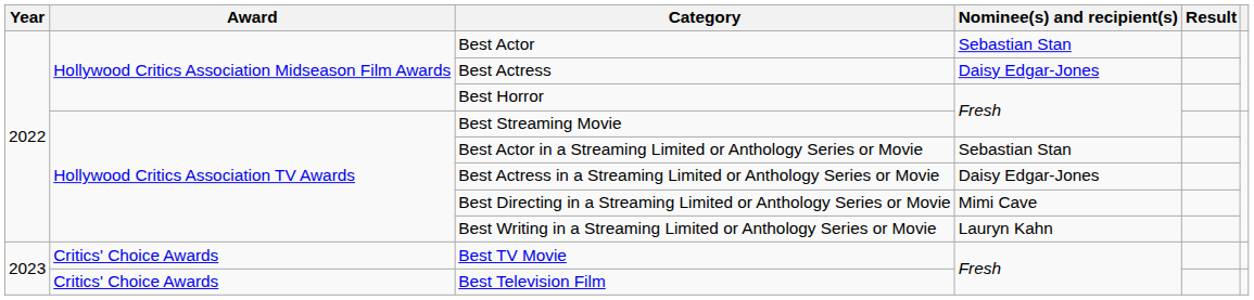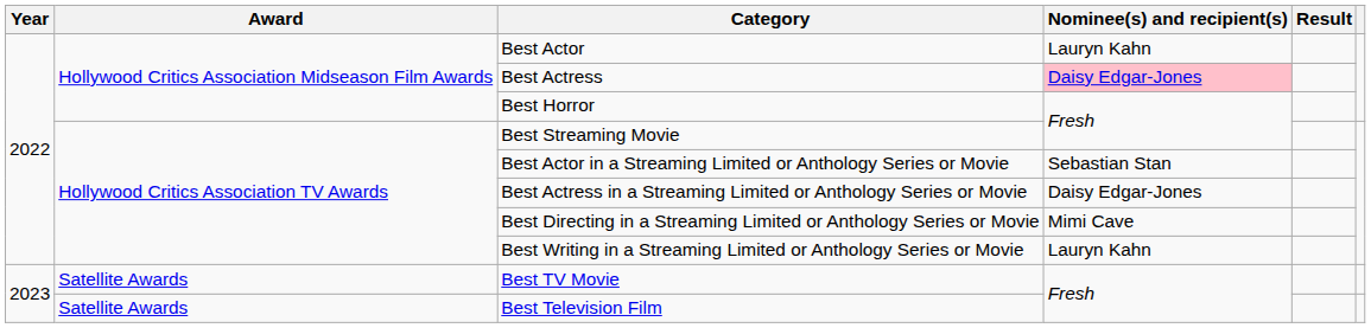 <table class="wikitable plainrowheaders">
 <tr>
 <th>Year</th>
 <th>Award</th>
 <th>Category</th>
 <th>Nominee(s) and recipient(s)</th>
 <th>Result</th>
 <th></th>
 </tr>
 <tr>
 <td rowspan="8">2022</td>
 <td rowspan="3"><a href='#'>Hollywood Critics Association Midseason Film Awards</a></td>
 <td>Best Actor</td>
-<td><a href='#'>Sebastian Stan</a></td>
+<td>Lauryn Kahn</td>
 <td></td>
 <td rowspan="3" align="center"></td>
 </tr>
 <tr>
 <td>Best Actress</td>
-<td><a href='#'>Daisy Edgar-Jones</a></td>
+<td style="background: pink;"><a href='#'>Daisy Edgar-Jones</a></td>
 <td></td>
 </tr>
 <tr>
 <td>Best Horror</td>
 <td rowspan="2"><em>Fresh</em></td>
 <td></td>
 </tr>
 <tr>
 <td rowspan="5"><a href='#'>Hollywood Critics Association TV Awards</a></td>
 <td>Best Streaming Movie</td>
 <td></td>
 <td rowspan="5" align="center"></td>
 </tr>
 <tr>
 <td>Best Actor in a Streaming Limited or Anthology Series or Movie</td>
 <td>Sebastian Stan</td>
 <td></td>
 </tr>
 <tr>
 <td>Best Actress in a Streaming Limited or Anthology Series or Movie</td>
 <td>Daisy Edgar-Jones</td>
 <td></td>
 </tr>
 <tr>
 <td>Best Directing in a Streaming Limited or Anthology Series or Movie</td>
 <td>Mimi Cave</td>
 <td></td>
 </tr>
 <tr>
 <td>Best Writing in a Streaming Limited or Anthology Series or Movie</td>
 <td>Lauryn Kahn</td>
 <td></td>
 </tr>
 <tr>
 <td rowspan="2">2023</td>
-<td><a href='#'>Critics' Choice Awards</a></td>
+<td><a href='#'>Satellite Awards</a></td>
 <td><a href='#'>Best TV Movie</a></td>
 <td rowspan="2"><em>Fresh</em></td>
 <td></td>
 <td align="center"></td>
 </tr>
 <tr>
-<td><a href='#'>Critics' Choice Awards</a></td>
+<td><a href='#'>Satellite Awards</a></td>
 <td><a href='#'>Best Television Film</a></td>
 <td></td>
 <td align="center"></td>
 </tr>
 </table>
